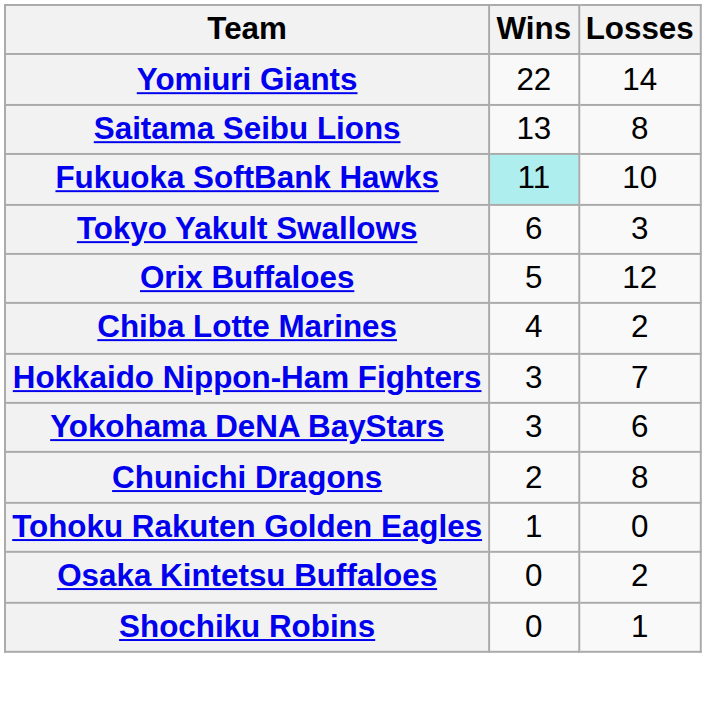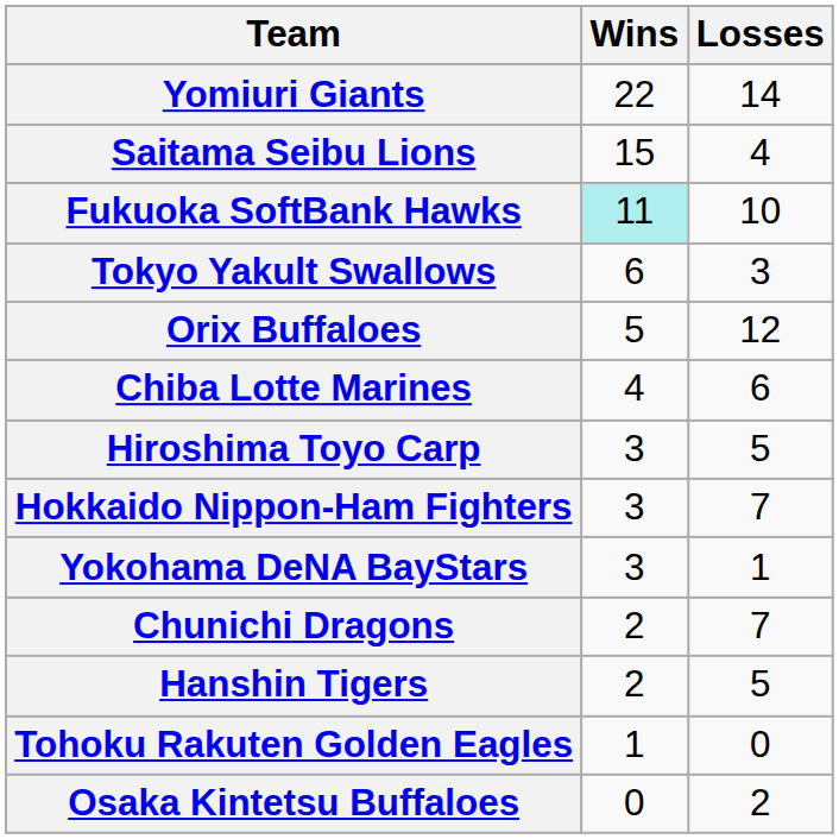 <table class="wikitable sortable plainrowheaders" style="text-align:center">
 <tr>
 <th scope="col">Team</th>
 <th scope="col">Wins</th>
 <th scope="col">Losses</th>
 </tr>
 <tr>
 <th scope="row" style="text-align:center"><a href='#'>Yomiuri Giants</a></th>
 <td>22</td>
 <td>14</td>
 </tr>
 <tr>
 <th scope="row" style="text-align:center"><a href='#'>Saitama Seibu Lions</a></th>
-<td>13</td>
-<td>8</td>
+<td>15</td>
+<td>4</td>
 </tr>
 <tr>
 <th scope="row" style="text-align:center"><a href='#'>Fukuoka SoftBank Hawks</a></th>
 <td style="background: paleturquoise;">11</td>
 <td>10</td>
 </tr>
 <tr>
 <th scope="row" style="text-align:center"><a href='#'>Tokyo Yakult Swallows</a></th>
 <td>6</td>
 <td>3</td>
 </tr>
 <tr>
 <th scope="row" style="text-align:center"><a href='#'>Orix Buffaloes</a></th>
 <td>5</td>
 <td>12</td>
 </tr>
 <tr>
 <th scope="row" style="text-align:center"><a href='#'>Chiba Lotte Marines</a></th>
 <td>4</td>
-<td>2</td>
+<td>6</td>
+</tr>
+<tr>
+<th scope="row" style="text-align:center"><a href='#'>Hiroshima Toyo Carp</a></th>
+<td>3</td>
+<td>5</td>
 </tr>
 <tr>
 <th scope="row" style="text-align:center"><a href='#'>Hokkaido Nippon-Ham Fighters</a></th>
 <td>3</td>
 <td>7</td>
 </tr>
 <tr>
 <th scope="row" style="text-align:center"><a href='#'>Yokohama DeNA BayStars</a></th>
 <td>3</td>
-<td>6</td>
+<td>1</td>
 </tr>
 <tr>
 <th scope="row" style="text-align:center"><a href='#'>Chunichi Dragons</a></th>
 <td>2</td>
-<td>8</td>
+<td>7</td>
+</tr>
+<tr>
+<th scope="row" style="text-align:center"><a href='#'>Hanshin Tigers</a></th>
+<td>2</td>
+<td>5</td>
 </tr>
 <tr>
 <th scope="row" style="text-align:center"><a href='#'>Tohoku Rakuten Golden Eagles</a></th>
 <td>1</td>
 <td>0</td>
 </tr>
 <tr>
 <th scope="row" style="text-align:center"><a href='#'>Osaka Kintetsu Buffaloes</a></th>
 <td>0</td>
 <td>2</td>
 </tr>
-<tr>
-<th scope="row" style="text-align:center"><a href='#'>Shochiku Robins</a></th>
-<td>0</td>
-<td>1</td>
-</tr>
 </table>
